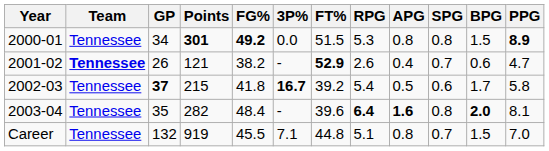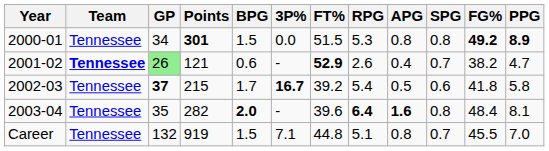 <table class="wikitable">
 <tr>
 <th>Year</th>
 <th>Team</th>
 <th>GP</th>
 <th>Points</th>
-<th>FG%</th>
+<th>BPG</th>
 <th>3P%</th>
 <th>FT%</th>
 <th>RPG</th>
 <th>APG</th>
 <th>SPG</th>
-<th>BPG</th>
+<th>FG%</th>
 <th>PPG</th>
 </tr>
 <tr>
 <td>2000-01</td>
 <td><a href='#'>Tennessee</a></td>
 <td>34</td>
 <td><strong>301</strong></td>
-<td><strong>49.2</strong></td>
+<td>1.5</td>
 <td>0.0</td>
 <td>51.5</td>
 <td>5.3</td>
 <td>0.8</td>
 <td>0.8</td>
-<td>1.5</td>
+<td><strong>49.2</strong></td>
 <td><strong>8.9</strong></td>
 </tr>
 <tr>
 <td>2001-02</td>
 <td><strong><a href='#'>Tennessee</a></strong></td>
-<td>26</td>
+<td style="background: lightgreen;">26</td>
 <td>121</td>
-<td>38.2</td>
+<td>0.6</td>
 <td>-</td>
 <td><strong>52.9</strong></td>
 <td>2.6</td>
 <td>0.4</td>
 <td>0.7</td>
-<td>0.6</td>
+<td>38.2</td>
 <td>4.7</td>
 </tr>
 <tr>
 <td>2002-03</td>
 <td><a href='#'>Tennessee</a></td>
 <td><strong>37</strong></td>
 <td>215</td>
-<td>41.8</td>
+<td>1.7</td>
 <td><strong>16.7</strong></td>
 <td>39.2</td>
 <td>5.4</td>
 <td>0.5</td>
 <td>0.6</td>
-<td>1.7</td>
+<td>41.8</td>
 <td>5.8</td>
 </tr>
 <tr>
 <td>2003-04</td>
 <td><a href='#'>Tennessee</a></td>
 <td>35</td>
 <td>282</td>
-<td>48.4</td>
+<td><strong>2.0</strong></td>
 <td>-</td>
 <td>39.6</td>
 <td><strong>6.4</strong></td>
 <td><strong>1.6</strong></td>
 <td>0.8</td>
-<td><strong>2.0</strong></td>
+<td>48.4</td>
 <td>8.1</td>
 </tr>
 <tr>
 <td>Career</td>
 <td><a href='#'>Tennessee</a></td>
 <td>132</td>
 <td>919</td>
-<td>45.5</td>
+<td>1.5</td>
 <td>7.1</td>
 <td>44.8</td>
 <td>5.1</td>
 <td>0.8</td>
 <td>0.7</td>
-<td>1.5</td>
+<td>45.5</td>
 <td>7.0</td>
 </tr>
 </table>
